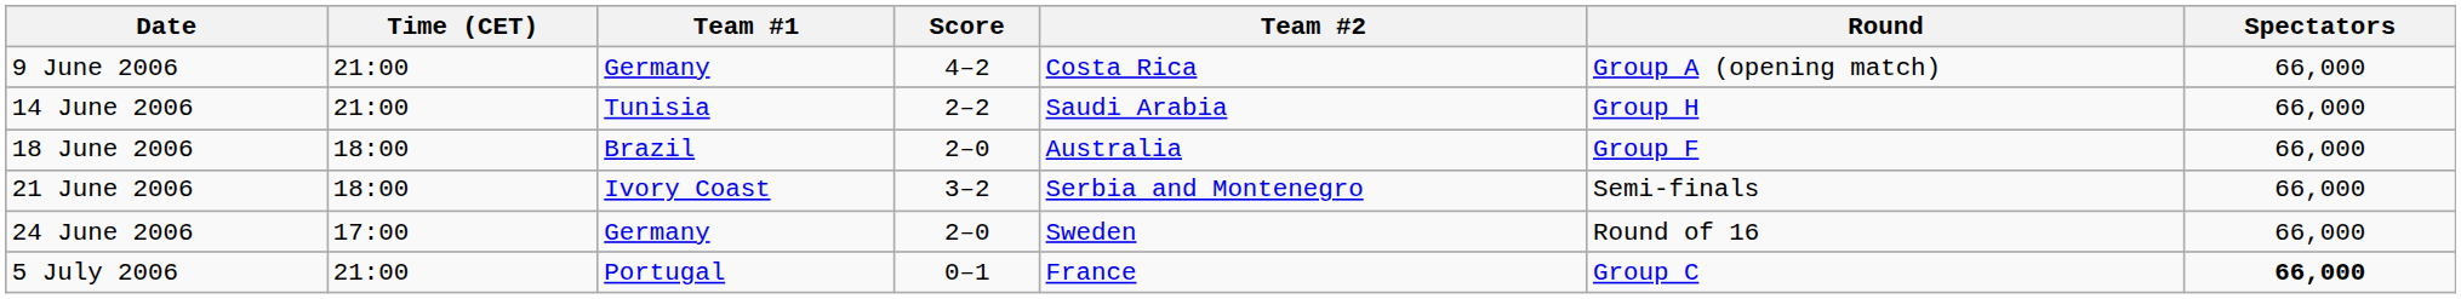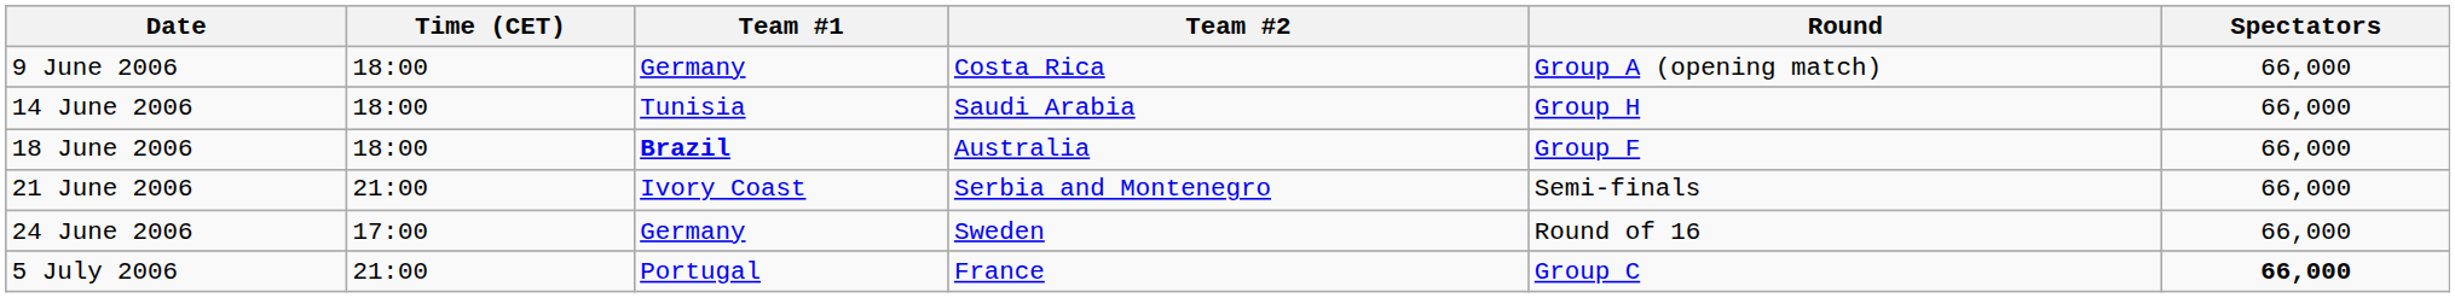 <table class="wikitable" style="text-align: left;" width="100%">
 <tr>
 <th>Date</th>
 <th>Time (CET)</th>
 <th>Team #1</th>
-<th>Score</th>
 <th>Team #2</th>
 <th>Round</th>
 <th>Spectators</th>
 </tr>
 <tr>
 <td>9 June 2006</td>
-<td>21:00</td>
+<td>18:00</td>
 <td><a href='#'>Germany</a></td>
-<td style="text-align:center;">4–2</td>
 <td><a href='#'>Costa Rica</a></td>
 <td><a href='#'>Group A</a> (opening match)</td>
 <td style="text-align:center;">66,000</td>
 </tr>
 <tr>
 <td>14 June 2006</td>
-<td>21:00</td>
+<td>18:00</td>
 <td><a href='#'>Tunisia</a></td>
-<td style="text-align:center;">2–2</td>
 <td><a href='#'>Saudi Arabia</a></td>
 <td><a href='#'>Group H</a></td>
 <td style="text-align:center;">66,000</td>
 </tr>
 <tr>
 <td>18 June 2006</td>
 <td>18:00</td>
-<td><a href='#'>Brazil</a></td>
-<td style="text-align:center;">2–0</td>
+<td><strong><a href='#'>Brazil</a></strong></td>
 <td><a href='#'>Australia</a></td>
 <td><a href='#'>Group F</a></td>
 <td style="text-align:center;">66,000</td>
 </tr>
 <tr>
 <td>21 June 2006</td>
-<td>18:00</td>
+<td>21:00</td>
 <td><a href='#'>Ivory Coast</a></td>
-<td style="text-align:center;">3–2</td>
 <td><a href='#'>Serbia and Montenegro</a></td>
 <td>Semi-finals</td>
 <td style="text-align:center;">66,000</td>
 </tr>
 <tr>
 <td>24 June 2006</td>
 <td>17:00</td>
 <td><a href='#'>Germany</a></td>
-<td style="text-align:center;">2–0</td>
 <td><a href='#'>Sweden</a></td>
 <td>Round of 16</td>
 <td style="text-align:center;">66,000</td>
 </tr>
 <tr>
 <td>5 July 2006</td>
 <td>21:00</td>
 <td><a href='#'>Portugal</a></td>
-<td style="text-align:center;">0–1</td>
 <td><a href='#'>France</a></td>
 <td><a href='#'>Group C</a></td>
 <td style="text-align:center;"><strong>66,000</strong></td>
 </tr>
 </table>
